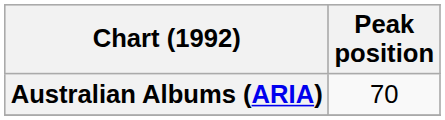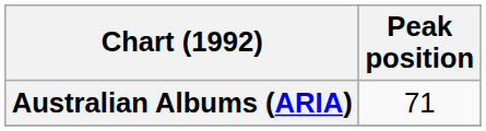 <table class="wikitable sortable plainrowheaders" style="text-align:center">
 <tr>
 <th scope="col">Chart (1992)</th>
 <th scope="col">Peak<br>position</th>
 </tr>
 <tr>
 <th scope="row">Australian Albums (<a href='#'>ARIA</a>)</th>
-<td>70</td>
+<td>71</td>
 </tr>
 <tr>
 </tr>
 <tr>
 </tr>
 <tr>
 </tr>
 <tr>
 </tr>
 <tr>
 </tr>
 <tr>
 </tr>
 </table>
